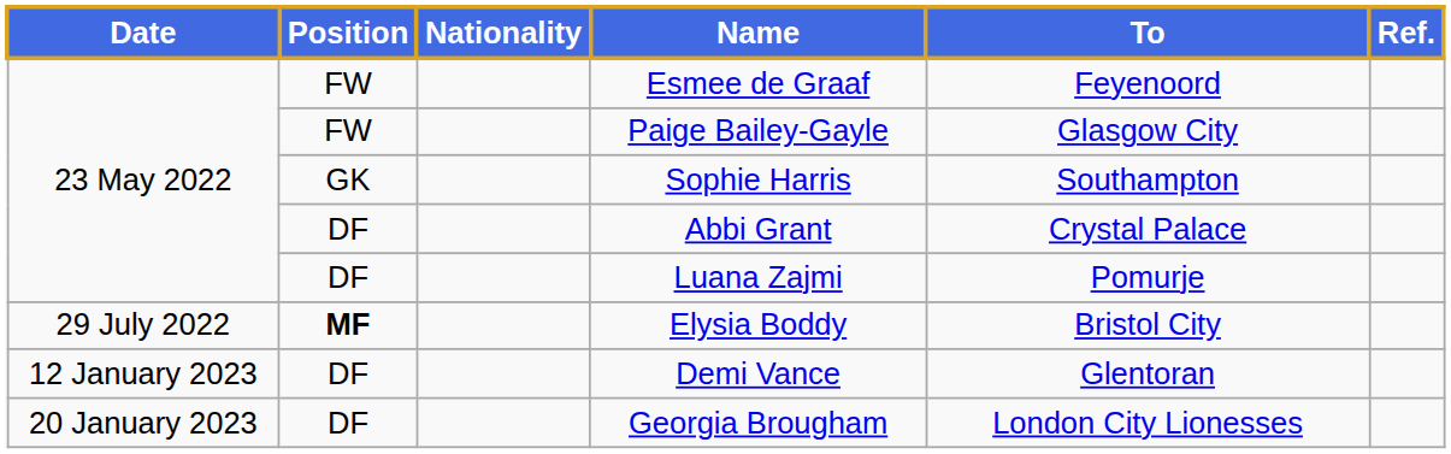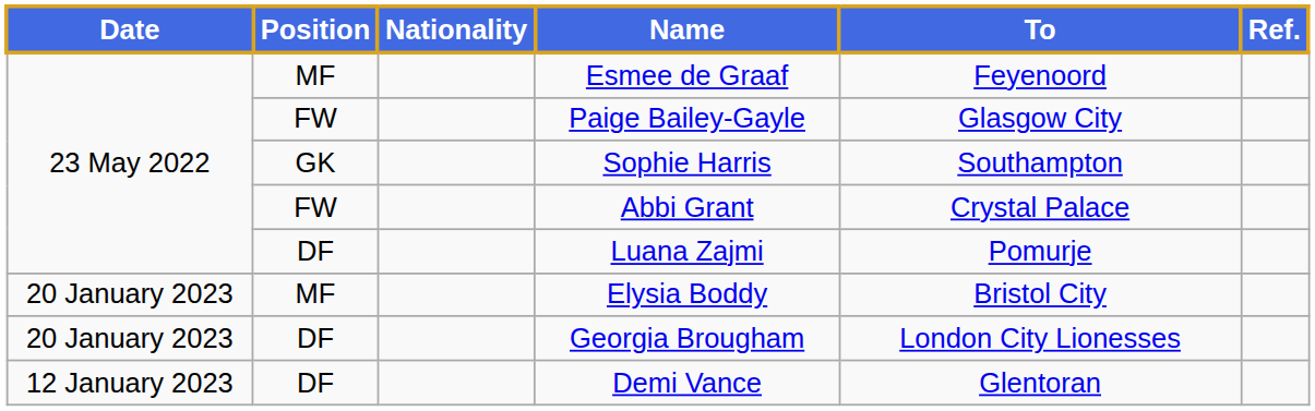 <table class="wikitable" style="text-align:center; font-size:90%; ">
 <tr>
 <th style="background:royalblue;;color:white;border:2px solid #DAA520; width:120px;">Date</th>
 <th style="background:royalblue;color:white;border:2px solid #DAA520; width:50px;">Position</th>
 <th style="background:royalblue;color:white;border:2px solid #DAA520; width:50px;">Nationality</th>
 <th style="background:royalblue;color:white;border:2px solid #DAA520; width:150px;">Name</th>
 <th style="background:royalblue;color:white;border:2px solid #DAA520; width:200px;">To</th>
 <th style="background:royalblue;color:white;border:2px solid #DAA520; width:25px;">Ref.</th>
 </tr>
 <tr>
 <td rowspan=5>23 May 2022</td>
-<td>FW</td>
+<td>MF</td>
 <td></td>
 <td><a href='#'>Esmee de Graaf</a></td>
 <td> <a href='#'>Feyenoord</a></td>
 <td></td>
 </tr>
 <tr>
 <td>FW</td>
 <td></td>
 <td><a href='#'>Paige Bailey-Gayle</a></td>
 <td> <a href='#'>Glasgow City</a></td>
 <td></td>
 </tr>
 <tr>
 <td>GK</td>
 <td></td>
 <td><a href='#'>Sophie Harris</a></td>
 <td> <a href='#'>Southampton</a></td>
 <td></td>
 </tr>
 <tr>
-<td>DF</td>
+<td>FW</td>
 <td></td>
 <td><a href='#'>Abbi Grant</a></td>
 <td> <a href='#'>Crystal Palace</a></td>
 <td></td>
 </tr>
 <tr>
 <td>DF</td>
 <td></td>
 <td><a href='#'>Luana Zajmi</a></td>
 <td> <a href='#'>Pomurje</a></td>
 <td></td>
 </tr>
 <tr>
-<td>29 July 2022</td>
-<td><strong>MF</strong></td>
+<td>20 January 2023</td>
+<td>MF</td>
 <td></td>
 <td><a href='#'>Elysia Boddy</a></td>
 <td> <a href='#'>Bristol City</a></td>
+<td></td>
+</tr>
+<tr>
+<td>20 January 2023</td>
+<td>DF</td>
+<td></td>
+<td><a href='#'>Georgia Brougham</a></td>
+<td> <a href='#'>London City Lionesses</a></td>
 <td></td>
 </tr>
 <tr>
 <td>12 January 2023</td>
 <td>DF</td>
 <td></td>
 <td><a href='#'>Demi Vance</a></td>
 <td> <a href='#'>Glentoran</a></td>
 <td></td>
 </tr>
-<tr>
-<td>20 January 2023</td>
-<td>DF</td>
-<td></td>
-<td><a href='#'>Georgia Brougham</a></td>
-<td> <a href='#'>London City Lionesses</a></td>
-<td></td>
-</tr>
 </table>
